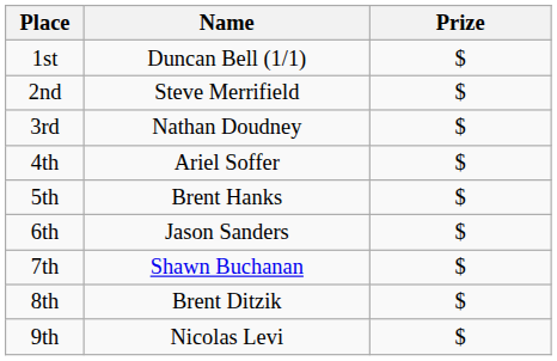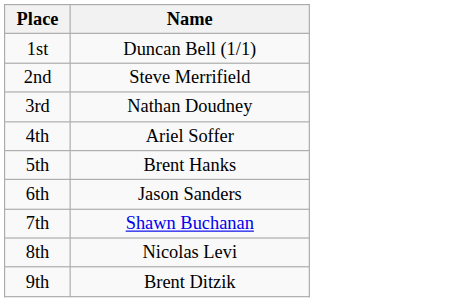 <table class="wikitable">
 <tr>
 <th width="50">Place</th>
 <th width="200">Name</th>
-<th width="125">Prize</th>
 </tr>
 <tr>
 <td align = "center">1st</td>
 <td align = "center">Duncan Bell (1/1)</td>
-<td align = "center">$</td>
 </tr>
 <tr>
 <td align = "center">2nd</td>
 <td align = "center">Steve Merrifield</td>
-<td align = "center">$</td>
 </tr>
 <tr>
 <td align = "center">3rd</td>
 <td align = "center">Nathan Doudney</td>
-<td align = "center">$</td>
 </tr>
 <tr>
 <td align = "center">4th</td>
 <td align = "center">Ariel Soffer</td>
-<td align = "center">$</td>
 </tr>
 <tr>
 <td align = "center">5th</td>
 <td align = "center">Brent Hanks</td>
-<td align = "center">$</td>
 </tr>
 <tr>
 <td align = "center">6th</td>
 <td align = "center">Jason Sanders</td>
-<td align = "center">$</td>
 </tr>
 <tr>
 <td align = "center">7th</td>
 <td align = "center"><a href='#'>Shawn Buchanan</a></td>
-<td align = "center">$</td>
 </tr>
 <tr>
 <td align = "center">8th</td>
-<td align = "center">Brent Ditzik</td>
-<td align = "center">$</td>
+<td align = "center">Nicolas Levi</td>
 </tr>
 <tr>
 <td align = "center">9th</td>
-<td align = "center">Nicolas Levi</td>
-<td align = "center">$</td>
+<td align = "center">Brent Ditzik</td>
 </tr>
 </table>
